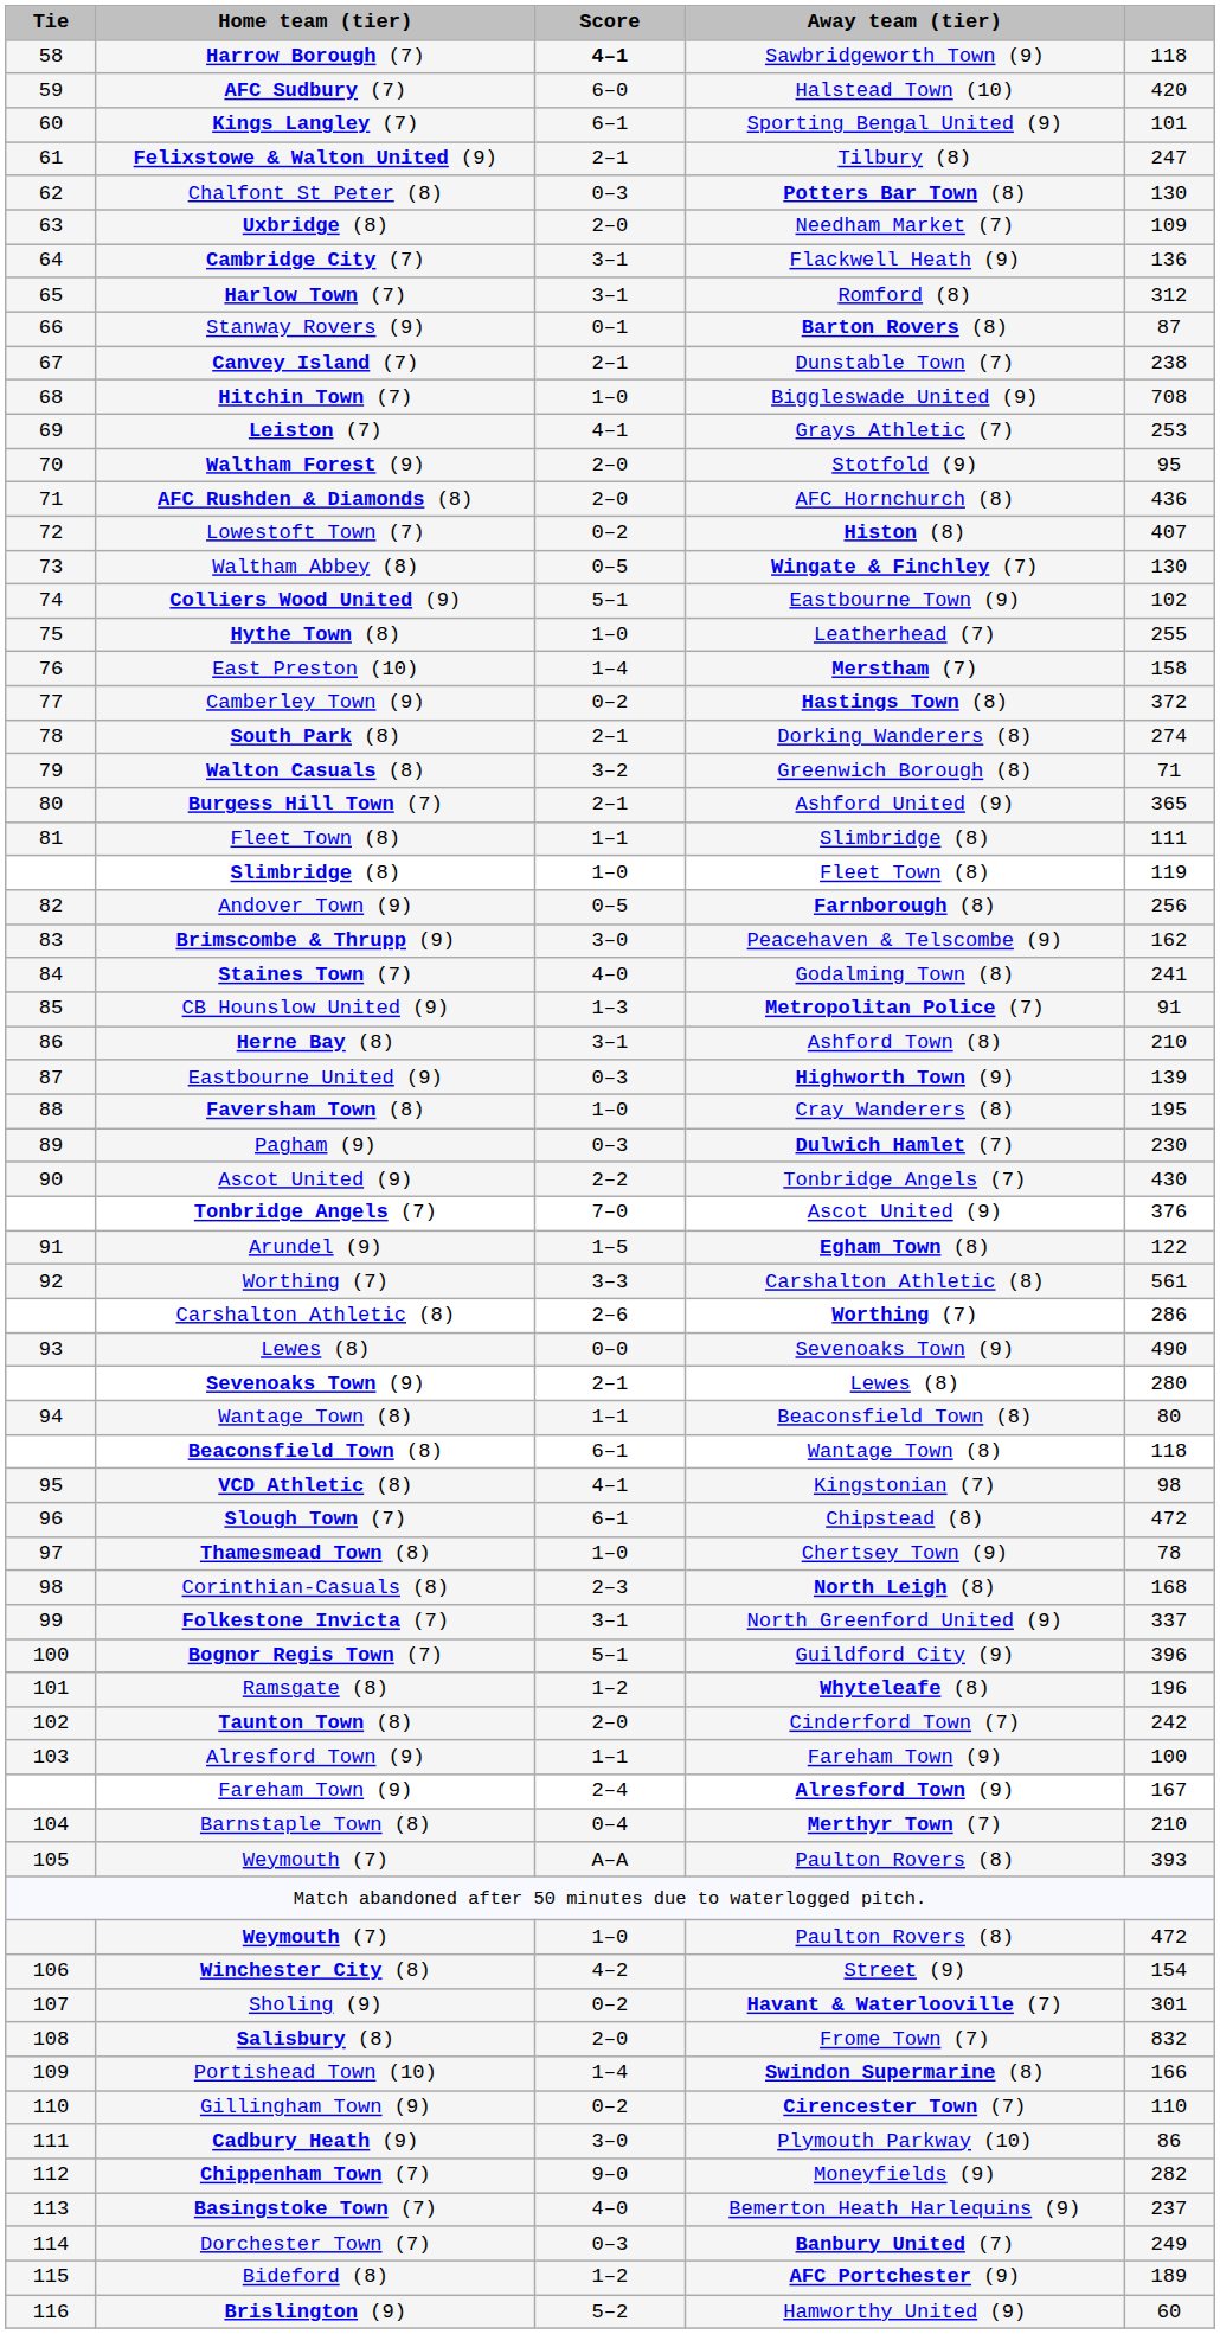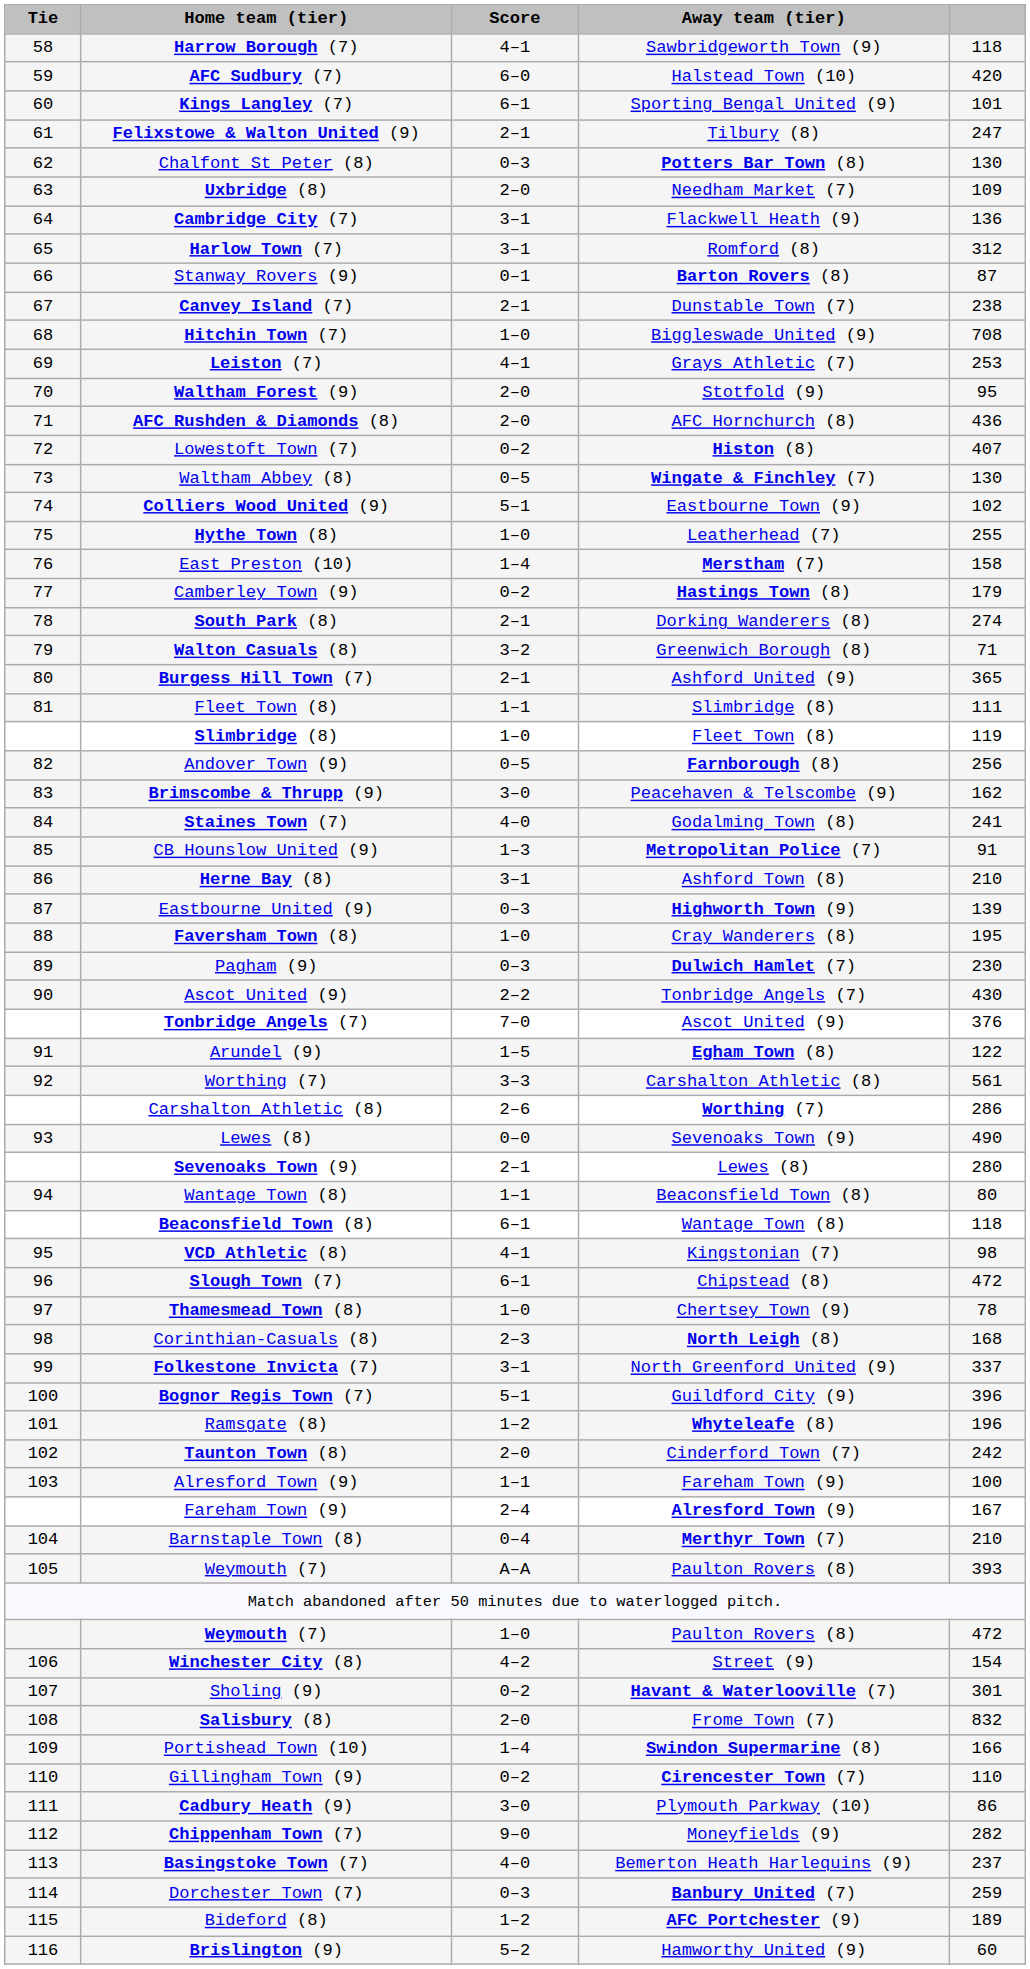 <table class="wikitable" style="width: 700px; background:WhiteSmoke; text-align:center; font-size:90%">
 <tr>
 <td scope="col" style="width:  7.50%; background:silver;"><strong>Tie</strong></td>
 <td scope="col" style="width: 36.25%; background:silver;"><strong>Home team (tier)</strong></td>
 <td scope="col" style="width: 12.50%; background:silver;"><strong>Score</strong></td>
 <td scope="col" style="width: 36.25%; background:silver;"><strong>Away team (tier)</strong></td>
 <td scope="col" style="width:  7.50%; background:silver;"><strong></strong></td>
 </tr>
 <tr>
 <td>58</td>
 <td><strong><a href='#'>Harrow Borough</a></strong> (7)</td>
-<td><strong>4–1</strong></td>
+<td>4–1</td>
 <td><a href='#'>Sawbridgeworth Town</a> (9)</td>
 <td>118</td>
 </tr>
 <tr>
 <td>59</td>
 <td><strong><a href='#'>AFC Sudbury</a></strong> (7)</td>
 <td>6–0</td>
 <td><a href='#'>Halstead Town</a> (10)</td>
 <td>420</td>
 </tr>
 <tr>
 <td>60</td>
 <td><strong><a href='#'>Kings Langley</a></strong> (7)</td>
 <td>6–1</td>
 <td><a href='#'>Sporting Bengal United</a> (9)</td>
 <td>101</td>
 </tr>
 <tr>
 <td>61</td>
 <td><strong><a href='#'>Felixstowe & Walton United</a></strong> (9)</td>
 <td>2–1</td>
 <td><a href='#'>Tilbury</a> (8)</td>
 <td>247</td>
 </tr>
 <tr>
 <td>62</td>
 <td><a href='#'>Chalfont St Peter</a> (8)</td>
 <td>0–3</td>
 <td><strong><a href='#'>Potters Bar Town</a></strong> (8)</td>
 <td>130</td>
 </tr>
 <tr>
 <td>63</td>
 <td><strong><a href='#'>Uxbridge</a></strong> (8)</td>
 <td>2–0</td>
 <td><a href='#'>Needham Market</a> (7)</td>
 <td>109</td>
 </tr>
 <tr>
 <td>64</td>
 <td><strong><a href='#'>Cambridge City</a></strong> (7)</td>
 <td>3–1</td>
 <td><a href='#'>Flackwell Heath</a> (9)</td>
 <td>136</td>
 </tr>
 <tr>
 <td>65</td>
 <td><strong><a href='#'>Harlow Town</a></strong> (7)</td>
 <td>3–1</td>
 <td><a href='#'>Romford</a> (8)</td>
 <td>312</td>
 </tr>
 <tr>
 <td>66</td>
 <td><a href='#'>Stanway Rovers</a> (9)</td>
 <td>0–1</td>
 <td><strong><a href='#'>Barton Rovers</a></strong> (8)</td>
 <td>87</td>
 </tr>
 <tr>
 <td>67</td>
 <td><strong><a href='#'>Canvey Island</a></strong> (7)</td>
 <td>2–1</td>
 <td><a href='#'>Dunstable Town</a> (7)</td>
 <td>238</td>
 </tr>
 <tr>
 <td>68</td>
 <td><strong><a href='#'>Hitchin Town</a></strong> (7)</td>
 <td>1–0</td>
 <td><a href='#'>Biggleswade United</a> (9)</td>
 <td>708</td>
 </tr>
 <tr>
 <td>69</td>
 <td><strong><a href='#'>Leiston</a></strong> (7)</td>
 <td>4–1</td>
 <td><a href='#'>Grays Athletic</a> (7)</td>
 <td>253</td>
 </tr>
 <tr>
 <td>70</td>
 <td><strong><a href='#'>Waltham Forest</a></strong> (9)</td>
 <td>2–0</td>
 <td><a href='#'>Stotfold</a> (9)</td>
 <td>95</td>
 </tr>
 <tr>
 <td>71</td>
 <td><strong><a href='#'>AFC Rushden & Diamonds</a></strong> (8)</td>
 <td>2–0</td>
 <td><a href='#'>AFC Hornchurch</a> (8)</td>
 <td>436</td>
 </tr>
 <tr>
 <td>72</td>
 <td><a href='#'>Lowestoft Town</a> (7)</td>
 <td>0–2</td>
 <td><strong><a href='#'>Histon</a></strong> (8)</td>
 <td>407</td>
 </tr>
 <tr>
 <td>73</td>
 <td><a href='#'>Waltham Abbey</a> (8)</td>
 <td>0–5</td>
 <td><strong><a href='#'>Wingate & Finchley</a></strong> (7)</td>
 <td>130</td>
 </tr>
 <tr>
 <td>74</td>
 <td><strong><a href='#'>Colliers Wood United</a></strong> (9)</td>
 <td>5–1</td>
 <td><a href='#'>Eastbourne Town</a> (9)</td>
 <td>102</td>
 </tr>
 <tr>
 <td>75</td>
 <td><strong><a href='#'>Hythe Town</a></strong> (8)</td>
 <td>1–0</td>
 <td><a href='#'>Leatherhead</a> (7)</td>
 <td>255</td>
 </tr>
 <tr>
 <td>76</td>
 <td><a href='#'>East Preston</a> (10)</td>
 <td>1–4</td>
 <td><strong><a href='#'>Merstham</a></strong> (7)</td>
 <td>158</td>
 </tr>
 <tr>
 <td>77</td>
 <td><a href='#'>Camberley Town</a> (9)</td>
 <td>0–2</td>
 <td><strong><a href='#'>Hastings Town</a></strong> (8)</td>
-<td>372</td>
+<td>179</td>
 </tr>
 <tr>
 <td>78</td>
 <td><strong><a href='#'>South Park</a></strong> (8)</td>
 <td>2–1</td>
 <td><a href='#'>Dorking Wanderers</a> (8)</td>
 <td>274</td>
 </tr>
 <tr>
 <td>79</td>
 <td><strong><a href='#'>Walton Casuals</a></strong> (8)</td>
 <td>3–2</td>
 <td><a href='#'>Greenwich Borough</a> (8)</td>
 <td>71</td>
 </tr>
 <tr>
 <td>80</td>
 <td><strong><a href='#'>Burgess Hill Town</a></strong> (7)</td>
 <td>2–1</td>
 <td><a href='#'>Ashford United</a> (9)</td>
 <td>365</td>
 </tr>
 <tr>
 <td>81</td>
 <td><a href='#'>Fleet Town</a> (8)</td>
 <td>1–1</td>
 <td><a href='#'>Slimbridge</a> (8)</td>
 <td>111</td>
 </tr>
 <tr style="background:white;">
 <td><em></em></td>
 <td><strong><a href='#'>Slimbridge</a></strong> (8)</td>
 <td>1–0 </td>
 <td><a href='#'>Fleet Town</a> (8)</td>
 <td>119</td>
 </tr>
 <tr>
 <td>82</td>
 <td><a href='#'>Andover Town</a> (9)</td>
 <td>0–5</td>
 <td><strong><a href='#'>Farnborough</a></strong> (8)</td>
 <td>256</td>
 </tr>
 <tr>
 <td>83</td>
 <td><strong><a href='#'>Brimscombe & Thrupp</a></strong> (9)</td>
 <td>3–0</td>
 <td><a href='#'>Peacehaven & Telscombe</a> (9)</td>
 <td>162</td>
 </tr>
 <tr>
 <td>84</td>
 <td><strong><a href='#'>Staines Town</a></strong> (7)</td>
 <td>4–0</td>
 <td><a href='#'>Godalming Town</a> (8)</td>
 <td>241</td>
 </tr>
 <tr>
 <td>85</td>
 <td><a href='#'>CB Hounslow United</a> (9)</td>
 <td>1–3</td>
 <td><strong><a href='#'>Metropolitan Police</a></strong> (7)</td>
 <td>91</td>
 </tr>
 <tr>
 <td>86</td>
 <td><strong><a href='#'>Herne Bay</a></strong> (8)</td>
 <td>3–1</td>
 <td><a href='#'>Ashford Town</a> (8)</td>
 <td>210</td>
 </tr>
 <tr>
 <td>87</td>
 <td><a href='#'>Eastbourne United</a> (9)</td>
 <td>0–3</td>
 <td><strong><a href='#'>Highworth Town</a></strong> (9)</td>
 <td>139</td>
 </tr>
 <tr>
 <td>88</td>
 <td><strong><a href='#'>Faversham Town</a></strong> (8)</td>
 <td>1–0</td>
 <td><a href='#'>Cray Wanderers</a> (8)</td>
 <td>195</td>
 </tr>
 <tr>
 <td>89</td>
 <td><a href='#'>Pagham</a> (9)</td>
 <td>0–3</td>
 <td><strong><a href='#'>Dulwich Hamlet</a></strong> (7)</td>
 <td>230</td>
 </tr>
 <tr>
 <td>90</td>
 <td><a href='#'>Ascot United</a> (9)</td>
 <td>2–2</td>
 <td><a href='#'>Tonbridge Angels</a> (7)</td>
 <td>430</td>
 </tr>
 <tr style="background:white;">
 <td><em></em></td>
 <td><strong><a href='#'>Tonbridge Angels</a></strong> (7)</td>
 <td>7–0</td>
 <td><a href='#'>Ascot United</a> (9)</td>
 <td>376</td>
 </tr>
 <tr>
 <td>91</td>
 <td><a href='#'>Arundel</a> (9)</td>
 <td>1–5</td>
 <td><strong><a href='#'>Egham Town</a></strong> (8)</td>
 <td>122</td>
 </tr>
 <tr>
 <td>92</td>
 <td><a href='#'>Worthing</a> (7)</td>
 <td>3–3</td>
 <td><a href='#'>Carshalton Athletic</a> (8)</td>
 <td>561</td>
 </tr>
 <tr style="background:white;">
 <td><em></em></td>
 <td><a href='#'>Carshalton Athletic</a> (8)</td>
 <td>2–6</td>
 <td><strong><a href='#'>Worthing</a></strong> (7)</td>
 <td>286</td>
 </tr>
 <tr>
 <td>93</td>
 <td><a href='#'>Lewes</a> (8)</td>
 <td>0–0</td>
 <td><a href='#'>Sevenoaks Town</a> (9)</td>
 <td>490</td>
 </tr>
 <tr style="background:white;">
 <td><em></em></td>
 <td><strong><a href='#'>Sevenoaks Town</a></strong> (9)</td>
 <td>2–1</td>
 <td><a href='#'>Lewes</a> (8)</td>
 <td>280</td>
 </tr>
 <tr>
 <td>94</td>
 <td><a href='#'>Wantage Town</a> (8)</td>
 <td>1–1</td>
 <td><a href='#'>Beaconsfield Town</a> (8)</td>
 <td>80</td>
 </tr>
 <tr style="background:white;">
 <td><em></em></td>
 <td><strong><a href='#'>Beaconsfield Town</a></strong> (8)</td>
 <td>6–1</td>
 <td><a href='#'>Wantage Town</a> (8)</td>
 <td>118</td>
 </tr>
 <tr>
 <td>95</td>
 <td><strong><a href='#'>VCD Athletic</a></strong> (8)</td>
 <td>4–1</td>
 <td><a href='#'>Kingstonian</a> (7)</td>
 <td>98</td>
 </tr>
 <tr>
 <td>96</td>
 <td><strong><a href='#'>Slough Town</a></strong> (7)</td>
 <td>6–1</td>
 <td><a href='#'>Chipstead</a> (8)</td>
 <td>472</td>
 </tr>
 <tr>
 <td>97</td>
 <td><strong><a href='#'>Thamesmead Town</a></strong> (8)</td>
 <td>1–0</td>
 <td><a href='#'>Chertsey Town</a> (9)</td>
 <td>78</td>
 </tr>
 <tr>
 <td>98</td>
 <td><a href='#'>Corinthian-Casuals</a> (8)</td>
 <td>2–3</td>
 <td><strong><a href='#'>North Leigh</a></strong> (8)</td>
 <td>168</td>
 </tr>
 <tr>
 <td>99</td>
 <td><strong><a href='#'>Folkestone Invicta</a></strong> (7)</td>
 <td>3–1</td>
 <td><a href='#'>North Greenford United</a> (9)</td>
 <td>337</td>
 </tr>
 <tr>
 <td>100</td>
 <td><strong><a href='#'>Bognor Regis Town</a></strong> (7)</td>
 <td>5–1</td>
 <td><a href='#'>Guildford City</a> (9)</td>
 <td>396</td>
 </tr>
 <tr>
 <td>101</td>
 <td><a href='#'>Ramsgate</a> (8)</td>
 <td>1–2</td>
 <td><strong><a href='#'>Whyteleafe</a></strong> (8)</td>
 <td>196</td>
 </tr>
 <tr>
 <td>102</td>
 <td><strong><a href='#'>Taunton Town</a></strong> (8)</td>
 <td>2–0</td>
 <td><a href='#'>Cinderford Town</a> (7)</td>
 <td>242</td>
 </tr>
 <tr>
 <td>103</td>
 <td><a href='#'>Alresford Town</a> (9)</td>
 <td>1–1</td>
 <td><a href='#'>Fareham Town</a> (9)</td>
 <td>100</td>
 </tr>
 <tr style="background:white;">
 <td><em></em></td>
 <td><a href='#'>Fareham Town</a> (9)</td>
 <td>2–4</td>
 <td><strong><a href='#'>Alresford Town</a></strong> (9)</td>
 <td>167</td>
 </tr>
 <tr>
 <td>104</td>
 <td><a href='#'>Barnstaple Town</a> (8)</td>
 <td>0–4</td>
 <td><strong><a href='#'>Merthyr Town</a></strong> (7)</td>
 <td>210</td>
 </tr>
 <tr>
 <td>105</td>
 <td><a href='#'>Weymouth</a> (7)</td>
 <td>A–A</td>
 <td><a href='#'>Paulton Rovers</a> (8)</td>
 <td>393</td>
 </tr>
 <tr>
 <td colspan="5" style="background:GhostWhite; height:20px; text-align:center; font-size:90%">Match abandoned after 50 minutes due to waterlogged pitch.</td>
 </tr>
 <tr>
 <td><em></em></td>
 <td><strong><a href='#'>Weymouth</a></strong> (7)</td>
 <td>1–0</td>
 <td><a href='#'>Paulton Rovers</a> (8)</td>
 <td>472</td>
 </tr>
 <tr>
 <td>106</td>
 <td><strong><a href='#'>Winchester City</a></strong> (8)</td>
 <td>4–2</td>
 <td><a href='#'>Street</a> (9)</td>
 <td>154</td>
 </tr>
 <tr>
 <td>107</td>
 <td><a href='#'>Sholing</a> (9)</td>
 <td>0–2</td>
 <td><strong><a href='#'>Havant & Waterlooville</a></strong> (7)</td>
 <td>301</td>
 </tr>
 <tr>
 <td>108</td>
 <td><strong><a href='#'>Salisbury</a></strong> (8)</td>
 <td>2–0</td>
 <td><a href='#'>Frome Town</a> (7)</td>
 <td>832</td>
 </tr>
 <tr>
 <td>109</td>
 <td><a href='#'>Portishead Town</a> (10)</td>
 <td>1–4</td>
 <td><strong><a href='#'>Swindon Supermarine</a></strong> (8)</td>
 <td>166</td>
 </tr>
 <tr>
 <td>110</td>
 <td><a href='#'>Gillingham Town</a> (9)</td>
 <td>0–2</td>
 <td><strong><a href='#'>Cirencester Town</a></strong> (7)</td>
 <td>110</td>
 </tr>
 <tr>
 <td>111</td>
 <td><strong><a href='#'>Cadbury Heath</a></strong> (9)</td>
 <td>3–0</td>
 <td><a href='#'>Plymouth Parkway</a> (10)</td>
 <td>86</td>
 </tr>
 <tr>
 <td>112</td>
 <td><strong><a href='#'>Chippenham Town</a></strong> (7)</td>
 <td>9–0</td>
 <td><a href='#'>Moneyfields</a> (9)</td>
 <td>282</td>
 </tr>
 <tr>
 <td>113</td>
 <td><strong><a href='#'>Basingstoke Town</a></strong> (7)</td>
 <td>4–0</td>
 <td><a href='#'>Bemerton Heath Harlequins</a> (9)</td>
 <td>237</td>
 </tr>
 <tr>
 <td>114</td>
 <td><a href='#'>Dorchester Town</a> (7)</td>
 <td>0–3</td>
 <td><strong><a href='#'>Banbury United</a></strong> (7)</td>
-<td>249</td>
+<td>259</td>
 </tr>
 <tr>
 <td>115</td>
 <td><a href='#'>Bideford</a> (8)</td>
 <td>1–2</td>
 <td><strong><a href='#'>AFC Portchester</a></strong> (9)</td>
 <td>189</td>
 </tr>
 <tr>
 <td>116</td>
 <td><strong><a href='#'>Brislington</a></strong> (9)</td>
 <td>5–2</td>
 <td><a href='#'>Hamworthy United</a> (9)</td>
 <td>60</td>
 </tr>
 </table>
